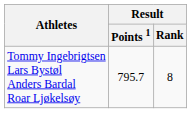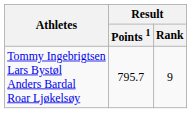 <table class="wikitable" border="1" style="font-size:90%">
 <tr>
 <th rowspan=2>Athletes</th>
 <th colspan=2>Result</th>
 </tr>
 <tr>
 <th>Points <sup>1</sup></th>
 <th>Rank</th>
 </tr>
 <tr>
 <td><a href='#'>Tommy Ingebrigtsen</a><br><a href='#'>Lars Bystøl</a><br><a href='#'>Anders Bardal</a><br><a href='#'>Roar Ljøkelsøy</a></td>
 <td align=center>795.7</td>
-<td align=center>8</td>
+<td align=center>9</td>
 </tr>
 </table>
